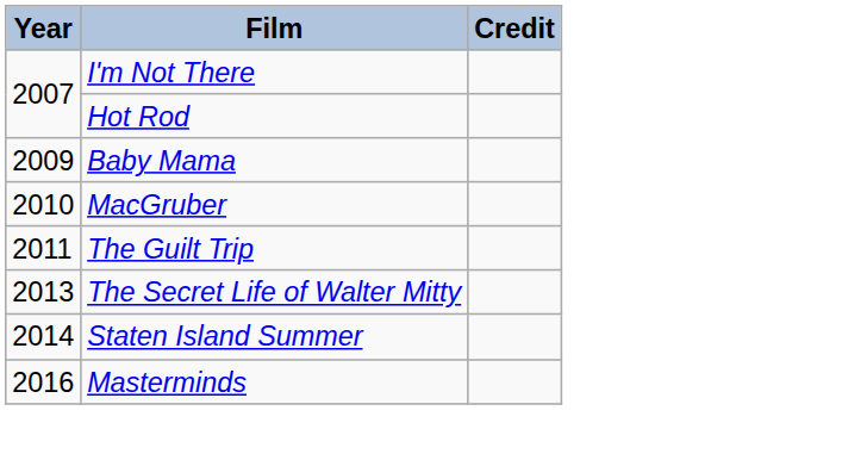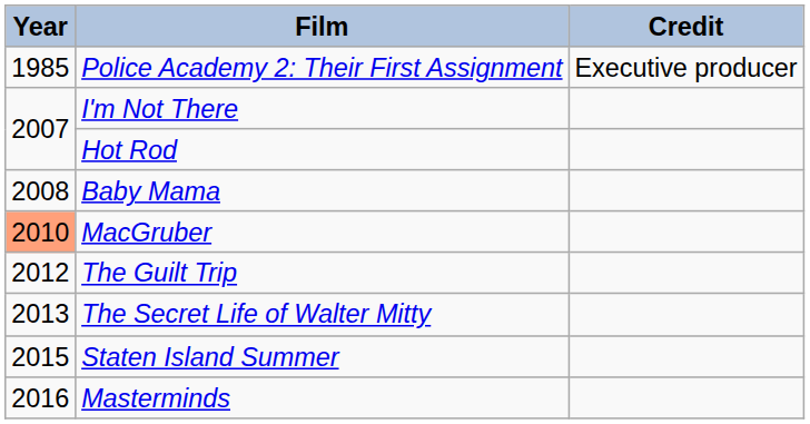 <table class="wikitable" style="font-size:95%;">
 <tr>
 <th style="background:#B0C4DE;">Year</th>
 <th style="background:#B0C4DE;">Film</th>
 <th style="background:#B0C4DE;">Credit</th>
+</tr>
+<tr>
+<td>1985</td>
+<td><em><a href='#'>Police Academy 2: Their First Assignment</a></em></td>
+<td>Executive producer</td>
 </tr>
 <tr>
 <td rowspan=2>2007</td>
 <td><em><a href='#'>I'm Not There</a></em></td>
 <td></td>
 </tr>
 <tr>
 <td><em><a href='#'>Hot Rod</a></em></td>
 <td></td>
 </tr>
 <tr>
-<td>2009</td>
+<td>2008</td>
 <td><em><a href='#'>Baby Mama</a></em></td>
 <td></td>
 </tr>
 <tr>
-<td>2010</td>
+<td style="background: lightsalmon;">2010</td>
 <td><em><a href='#'>MacGruber</a></em></td>
 <td></td>
 </tr>
 <tr>
-<td>2011</td>
+<td>2012</td>
 <td><em><a href='#'>The Guilt Trip</a></em></td>
 <td></td>
 </tr>
 <tr>
 <td>2013</td>
 <td><em><a href='#'>The Secret Life of Walter Mitty</a></em></td>
 <td></td>
 </tr>
 <tr>
-<td>2014</td>
+<td>2015</td>
 <td><em><a href='#'>Staten Island Summer</a></em></td>
 <td></td>
 </tr>
 <tr>
 <td>2016</td>
 <td><em><a href='#'>Masterminds</a></em></td>
 <td></td>
 </tr>
 </table>
